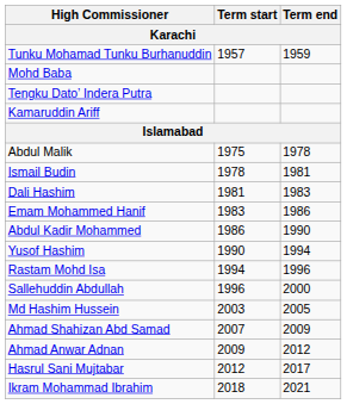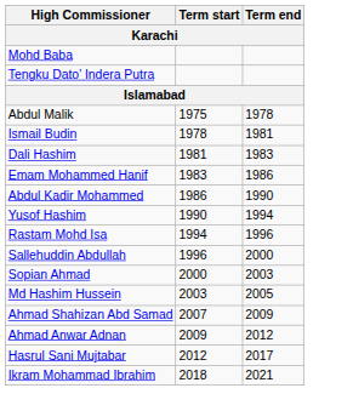 <table class=wikitable>
 <tr>
 <th>High Commissioner</th>
 <th>Term start</th>
 <th>Term end</th>
 </tr>
 <tr>
 <th colspan=3>Karachi</th>
 </tr>
 <tr>
-<td><a href='#'>Tunku Mohamad Tunku Burhanuddin</a></td>
-<td>1957</td>
-<td>1959</td>
-</tr>
-<tr>
 <td><a href='#'>Mohd Baba</a></td>
 <td></td>
 <td></td>
 </tr>
 <tr>
 <td><a href='#'>Tengku Dato’ Indera Putra</a></td>
-<td></td>
-<td></td>
-</tr>
-<tr>
-<td><a href='#'>Kamaruddin Ariff</a></td>
 <td></td>
 <td></td>
 </tr>
 <tr>
 <th colspan=3>Islamabad</th>
 </tr>
 <tr>
 <td>Abdul Malik</td>
 <td>1975</td>
 <td>1978</td>
 </tr>
 <tr>
 <td><a href='#'>Ismail Budin</a></td>
 <td>1978</td>
 <td>1981</td>
 </tr>
 <tr>
 <td><a href='#'>Dali Hashim</a></td>
 <td>1981</td>
 <td>1983</td>
 </tr>
 <tr>
 <td><a href='#'>Emam Mohammed Hanif</a></td>
 <td>1983</td>
 <td>1986</td>
 </tr>
 <tr>
 <td><a href='#'>Abdul Kadir Mohammed</a></td>
 <td>1986</td>
 <td>1990</td>
 </tr>
 <tr>
 <td><a href='#'>Yusof Hashim</a></td>
 <td>1990</td>
 <td>1994</td>
 </tr>
 <tr>
 <td><a href='#'>Rastam Mohd Isa</a></td>
 <td>1994</td>
 <td>1996</td>
 </tr>
 <tr>
 <td><a href='#'>Sallehuddin Abdullah</a></td>
 <td>1996</td>
 <td>2000</td>
 </tr>
 <tr>
+<td><a href='#'>Sopian Ahmad</a></td>
+<td>2000</td>
+<td>2003</td>
+</tr>
+<tr>
 <td><a href='#'>Md Hashim Hussein</a></td>
 <td>2003</td>
 <td>2005</td>
 </tr>
 <tr>
 <td><a href='#'>Ahmad Shahizan Abd Samad</a></td>
 <td>2007</td>
 <td>2009</td>
 </tr>
 <tr>
 <td><a href='#'>Ahmad Anwar Adnan</a></td>
 <td>2009</td>
 <td>2012</td>
 </tr>
 <tr>
 <td><a href='#'>Hasrul Sani Mujtabar</a></td>
 <td>2012</td>
 <td>2017</td>
 </tr>
 <tr>
 <td><a href='#'>Ikram Mohammad Ibrahim</a></td>
 <td>2018</td>
 <td>2021</td>
 </tr>
 </table>
